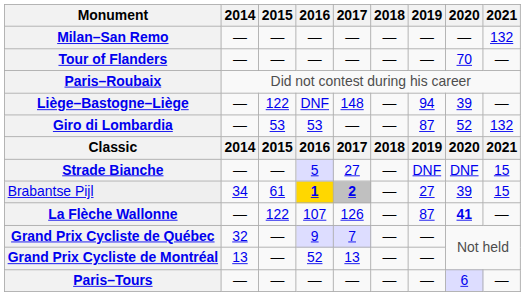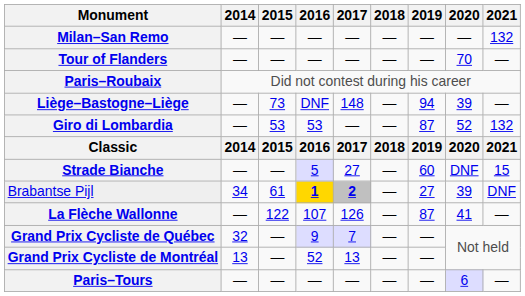 <table class="wikitable plainrowheaders">
 <tr>
 <th>Monument</th>
 <th scope="col">2014</th>
 <th scope="col">2015</th>
 <th scope="col">2016</th>
 <th scope="col">2017</th>
 <th scope="col">2018</th>
 <th scope="col">2019</th>
 <th scope="col">2020</th>
 <th scope="col">2021</th>
 </tr>
 <tr style="text-align:center;">
 <th scope="row"><a href='#'>Milan–San Remo</a></th>
 <td>—</td>
 <td>—</td>
 <td>—</td>
 <td>—</td>
 <td>—</td>
 <td>—</td>
 <td>—</td>
 <td><a href='#'>132</a></td>
 </tr>
 <tr style="text-align:center;">
 <th scope="row"><a href='#'>Tour of Flanders</a></th>
 <td>—</td>
 <td>—</td>
 <td>—</td>
 <td>—</td>
 <td>—</td>
 <td>—</td>
 <td><a href='#'>70</a></td>
 <td>—</td>
 </tr>
 <tr style="text-align:center;">
 <th scope="row"><a href='#'>Paris–Roubaix</a></th>
 <td style="color:#4d4d4d;" colspan=8>Did not contest during his career</td>
 </tr>
 <tr style="text-align:center;">
 <th scope="row"><a href='#'>Liège–Bastogne–Liège</a></th>
 <td>—</td>
-<td><a href='#'>122</a></td>
+<td><a href='#'>73</a></td>
 <td><a href='#'>DNF</a></td>
 <td><a href='#'>148</a></td>
 <td>—</td>
 <td><a href='#'>94</a></td>
 <td><a href='#'>39</a></td>
 <td>—</td>
 </tr>
 <tr style="text-align:center;">
 <th scope="row"><a href='#'>Giro di Lombardia</a></th>
 <td>—</td>
 <td><a href='#'>53</a></td>
 <td><a href='#'>53</a></td>
 <td>—</td>
 <td>—</td>
 <td><a href='#'>87</a></td>
 <td><a href='#'>52</a></td>
 <td><a href='#'>132</a></td>
 </tr>
 <tr>
 <th>Classic</th>
 <th scope="col">2014</th>
 <th scope="col">2015</th>
 <th scope="col">2016</th>
 <th scope="col">2017</th>
 <th scope="col">2018</th>
 <th scope="col">2019</th>
 <th scope="col">2020</th>
 <th scope="col">2021</th>
 </tr>
 <tr style="text-align:center;">
 <th scope="row"><a href='#'>Strade Bianche</a></th>
 <td>—</td>
 <td>—</td>
 <td style="background:#ddf;"><a href='#'>5</a></td>
 <td><a href='#'>27</a></td>
 <td>—</td>
-<td><a href='#'>DNF</a></td>
+<td><a href='#'>60</a></td>
 <td><a href='#'>DNF</a></td>
 <td><a href='#'>15</a></td>
 </tr>
 <tr style="text-align:center;">
 <td style="text-align:left; background:#efefef;"><a href='#'>Brabantse Pijl</a></td>
 <td><a href='#'>34</a></td>
 <td><a href='#'>61</a></td>
 <td style="background:gold;"><a href='#'><strong>1</strong></a></td>
 <td style="background:#C0C0C0;"><a href='#'><strong>2</strong></a></td>
 <td>—</td>
 <td><a href='#'>27</a></td>
 <td><a href='#'>39</a></td>
-<td><a href='#'>15</a></td>
+<td><a href='#'>DNF</a></td>
 </tr>
 <tr style="text-align:center;">
 <th scope="row"><a href='#'>La Flèche Wallonne</a></th>
 <td>—</td>
 <td><a href='#'>122</a></td>
 <td><a href='#'>107</a></td>
 <td><a href='#'>126</a></td>
 <td>—</td>
 <td><a href='#'>87</a></td>
-<td><strong><a href='#'>41</a></strong></td>
+<td><a href='#'>41</a></td>
 <td>—</td>
 </tr>
 <tr style="text-align:center;">
 <th scope="row"><a href='#'>Grand Prix Cycliste de Québec</a></th>
 <td><a href='#'>32</a></td>
 <td>—</td>
 <td style="background:#ddf;"><a href='#'>9</a></td>
 <td style="background:#ddf;"><a href='#'>7</a></td>
 <td>—</td>
 <td>—</td>
 <td style="color:#4d4d4d;" rowspan=2 colspan=2>Not held</td>
 </tr>
 <tr style="text-align:center;">
 <th scope="row"><a href='#'>Grand Prix Cycliste de Montréal</a></th>
 <td><a href='#'>13</a></td>
 <td>—</td>
 <td><a href='#'>52</a></td>
 <td><a href='#'>13</a></td>
 <td>—</td>
 <td>—</td>
 </tr>
 <tr style="text-align:center;">
 <th scope="row"><a href='#'>Paris–Tours</a></th>
 <td>—</td>
 <td>—</td>
 <td>—</td>
 <td>—</td>
 <td>—</td>
 <td>—</td>
 <td style="background:#ddf;"><a href='#'>6</a></td>
 <td>—</td>
 </tr>
 </table>
